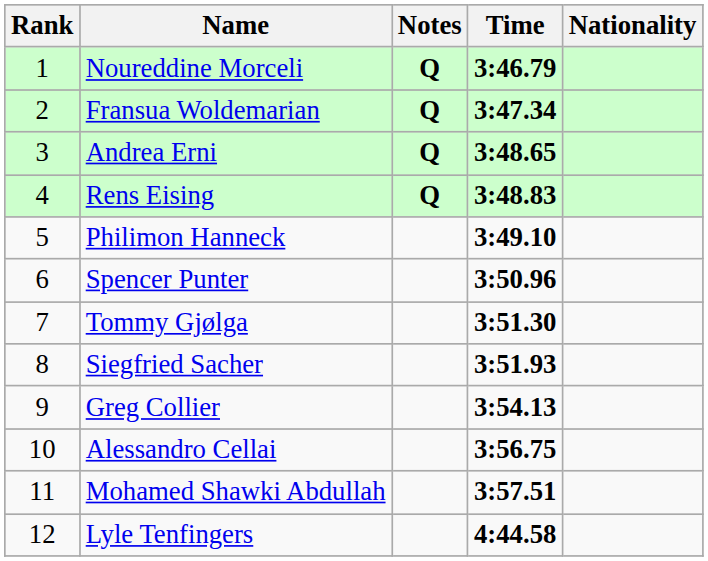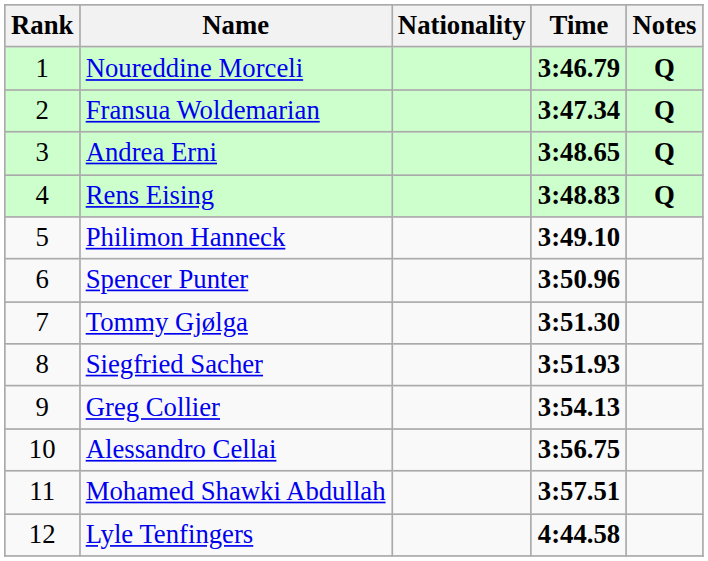 <table class="wikitable sortable" style="text-align:center">
 <tr>
 <th>Rank</th>
 <th>Name</th>
+<th>Nationality</th>
+<th>Time</th>
 <th>Notes</th>
-<th>Time</th>
-<th>Nationality</th>
 </tr>
 <tr bgcolor=ccffcc>
 <td>1</td>
 <td align=left><a href='#'>Noureddine Morceli</a></td>
+<td align=left></td>
+<td><strong>3:46.79</strong></td>
 <td><strong>Q</strong></td>
-<td><strong>3:46.79</strong></td>
-<td align=left></td>
 </tr>
 <tr bgcolor=ccffcc>
 <td>2</td>
 <td align=left><a href='#'>Fransua Woldemarian</a></td>
+<td align=left></td>
+<td><strong>3:47.34</strong></td>
 <td><strong>Q</strong></td>
-<td><strong>3:47.34</strong></td>
-<td align=left></td>
 </tr>
 <tr bgcolor=ccffcc>
 <td>3</td>
 <td align=left><a href='#'>Andrea Erni</a></td>
+<td align=left></td>
+<td><strong>3:48.65</strong></td>
 <td><strong>Q</strong></td>
-<td><strong>3:48.65</strong></td>
-<td align=left></td>
 </tr>
 <tr bgcolor=ccffcc>
 <td>4</td>
 <td align=left><a href='#'>Rens Eising</a></td>
+<td align=left></td>
+<td><strong>3:48.83</strong></td>
 <td><strong>Q</strong></td>
-<td><strong>3:48.83</strong></td>
-<td align=left></td>
 </tr>
 <tr>
 <td>5</td>
 <td align=left><a href='#'>Philimon Hanneck</a></td>
+<td align=left></td>
+<td><strong>3:49.10</strong></td>
 <td></td>
-<td><strong>3:49.10</strong></td>
-<td align=left></td>
 </tr>
 <tr>
 <td>6</td>
 <td align=left><a href='#'>Spencer Punter</a></td>
+<td align=left></td>
+<td><strong>3:50.96</strong></td>
 <td></td>
-<td><strong>3:50.96</strong></td>
-<td align=left></td>
 </tr>
 <tr>
 <td>7</td>
 <td align=left><a href='#'>Tommy Gjølga</a></td>
+<td align=left></td>
+<td><strong>3:51.30</strong></td>
 <td></td>
-<td><strong>3:51.30</strong></td>
-<td align=left></td>
 </tr>
 <tr>
 <td>8</td>
 <td align=left><a href='#'>Siegfried Sacher</a></td>
+<td align=left></td>
+<td><strong>3:51.93</strong></td>
 <td></td>
-<td><strong>3:51.93</strong></td>
-<td align=left></td>
 </tr>
 <tr>
 <td>9</td>
 <td align=left><a href='#'>Greg Collier</a></td>
+<td align=left></td>
+<td><strong>3:54.13</strong></td>
 <td></td>
-<td><strong>3:54.13</strong></td>
-<td align=left></td>
 </tr>
 <tr>
 <td>10</td>
 <td align=left><a href='#'>Alessandro Cellai</a></td>
+<td align=left></td>
+<td><strong>3:56.75</strong></td>
 <td></td>
-<td><strong>3:56.75</strong></td>
-<td align=left></td>
 </tr>
 <tr>
 <td>11</td>
 <td align=left><a href='#'>Mohamed Shawki Abdullah</a></td>
+<td align=left></td>
+<td><strong>3:57.51</strong></td>
 <td></td>
-<td><strong>3:57.51</strong></td>
-<td align=left></td>
 </tr>
 <tr>
 <td>12</td>
 <td align=left><a href='#'>Lyle Tenfingers</a></td>
+<td align=left></td>
+<td><strong>4:44.58</strong></td>
 <td></td>
-<td><strong>4:44.58</strong></td>
-<td align=left></td>
 </tr>
 </table>
